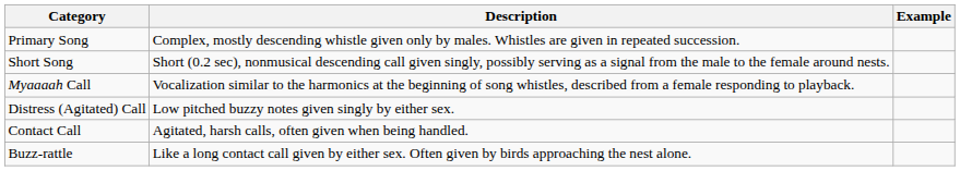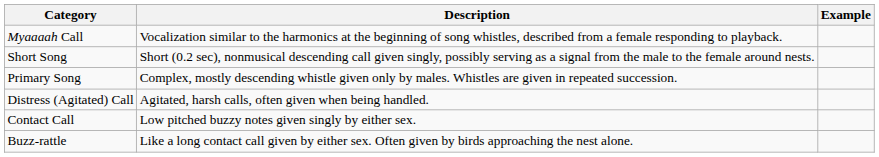 <table class="wikitable">
 <tr>
 <th>Category</th>
 <th>Description</th>
 <th>Example</th>
 </tr>
 <tr>
-<td>Primary Song</td>
-<td>Complex, mostly descending whistle given only by males. Whistles are given in repeated succession.</td>
+<td><em>Myaaaah</em> Call</td>
+<td>Vocalization similar to the harmonics at the beginning of song whistles, described from a female responding to playback.</td>
 <td></td>
 </tr>
 <tr>
 <td>Short Song</td>
 <td>Short (0.2 sec), nonmusical descending call given singly, possibly serving as a signal from the male to the female around nests.</td>
 </tr>
 <tr>
-<td><em>Myaaaah</em> Call</td>
-<td>Vocalization similar to the harmonics at the beginning of song whistles, described from a female responding to playback.</td>
+<td>Primary Song</td>
+<td>Complex, mostly descending whistle given only by males. Whistles are given in repeated succession.</td>
 <td></td>
 </tr>
 <tr>
 <td>Distress (Agitated) Call</td>
-<td>Low pitched buzzy notes given singly by either sex.</td>
+<td>Agitated, harsh calls, often given when being handled.</td>
 <td></td>
 </tr>
 <tr>
 <td>Contact Call</td>
-<td>Agitated, harsh calls, often given when being handled.</td>
+<td>Low pitched buzzy notes given singly by either sex.</td>
 <td></td>
 </tr>
 <tr>
 <td>Buzz-rattle</td>
 <td>Like a long contact call given by either sex. Often given by birds approaching the nest alone.</td>
 </tr>
 </table>
